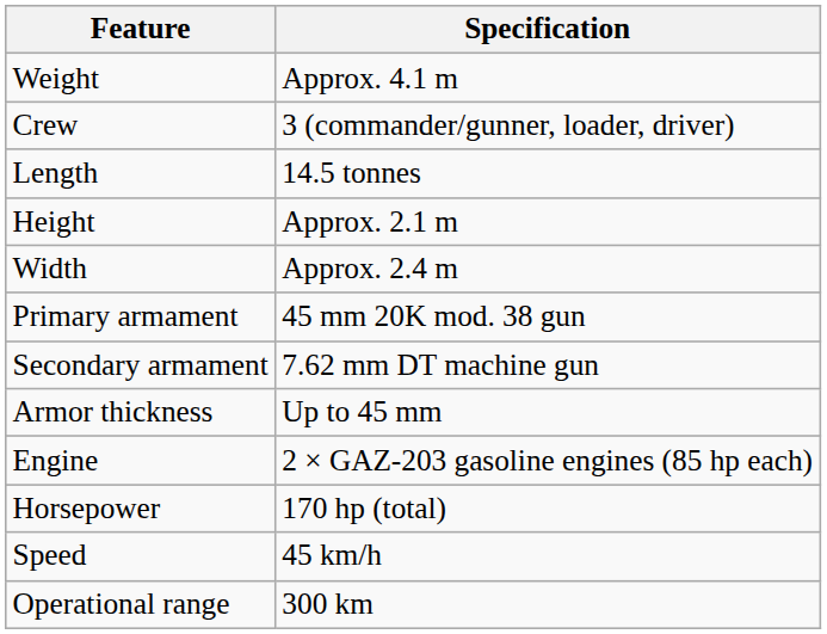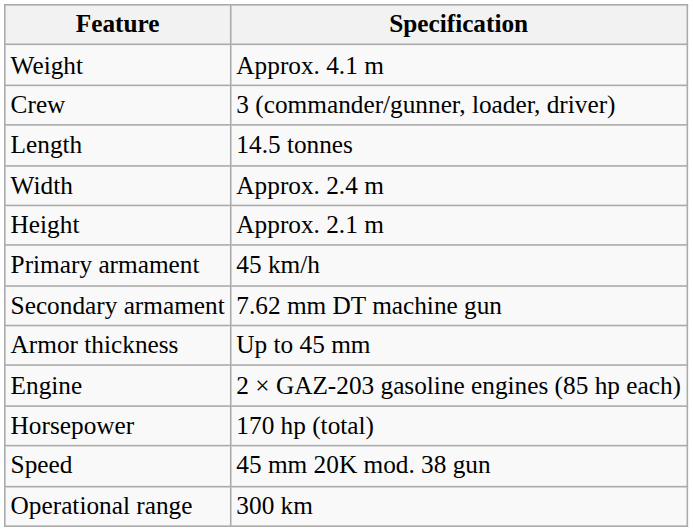 <table class="wikitable">
 <tr>
 <th>Feature</th>
 <th>Specification</th>
 </tr>
 <tr>
 <td>Weight</td>
 <td>Approx. 4.1 m</td>
 </tr>
 <tr>
 <td>Crew</td>
 <td>3 (commander/gunner, loader, driver)</td>
 </tr>
 <tr>
 <td>Length</td>
 <td>14.5 tonnes</td>
 </tr>
 <tr>
+<td>Width</td>
+<td>Approx. 2.4 m</td>
+</tr>
+<tr>
 <td>Height</td>
 <td>Approx. 2.1 m</td>
 </tr>
 <tr>
-<td>Width</td>
-<td>Approx. 2.4 m</td>
-</tr>
-<tr>
 <td>Primary armament</td>
-<td>45 mm 20K mod. 38 gun</td>
+<td>45 km/h</td>
 </tr>
 <tr>
 <td>Secondary armament</td>
 <td>7.62 mm DT machine gun</td>
 </tr>
 <tr>
 <td>Armor thickness</td>
 <td>Up to 45 mm</td>
 </tr>
 <tr>
 <td>Engine</td>
 <td>2 × GAZ-203 gasoline engines (85 hp each)</td>
 </tr>
 <tr>
 <td>Horsepower</td>
 <td>170 hp (total)</td>
 </tr>
 <tr>
 <td>Speed</td>
-<td>45 km/h</td>
+<td>45 mm 20K mod. 38 gun</td>
 </tr>
 <tr>
 <td>Operational range</td>
 <td>300 km</td>
 </tr>
 </table>
